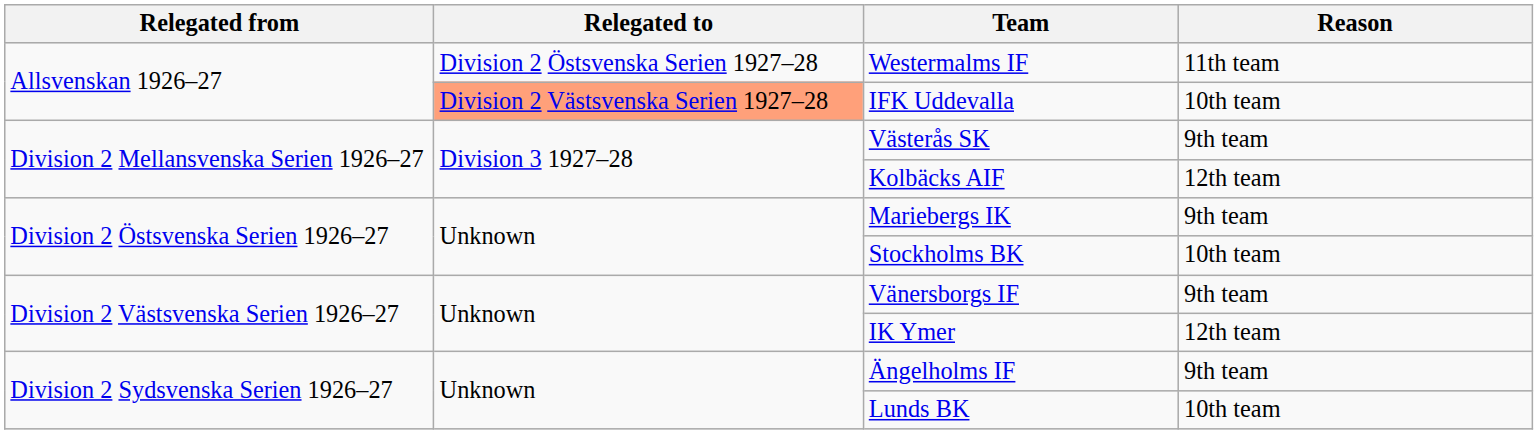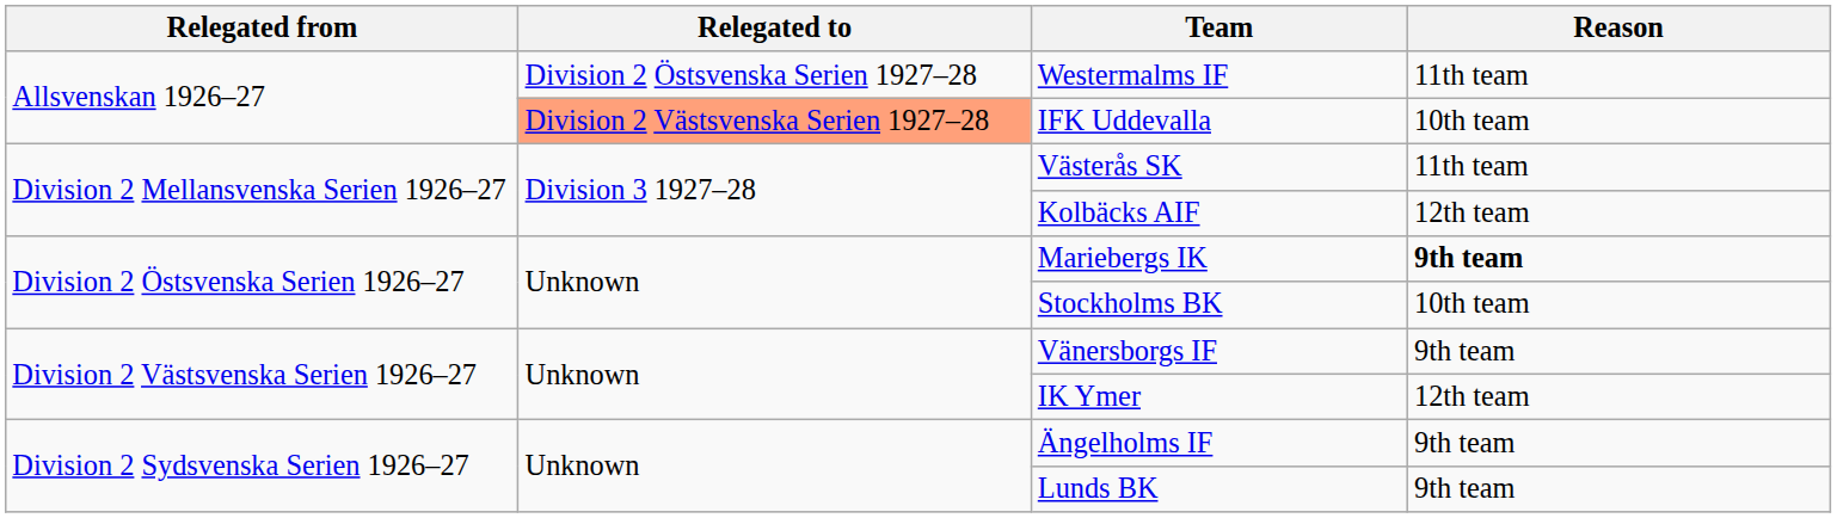 <table class="wikitable" style="text-align: left;">
 <tr>
 <th style="width: 275px;">Relegated from</th>
 <th style="width: 275px;">Relegated to</th>
 <th style="width: 200px;">Team</th>
 <th style="width: 225px;">Reason</th>
 </tr>
 <tr>
 <td rowspan=2><a href='#'>Allsvenskan</a> 1926–27</td>
 <td><a href='#'>Division 2</a> <a href='#'>Östsvenska Serien</a> 1927–28</td>
 <td><a href='#'>Westermalms IF</a></td>
 <td>11th team</td>
 </tr>
 <tr>
 <td style="background: lightsalmon;"><a href='#'>Division 2</a> <a href='#'>Västsvenska Serien</a> 1927–28</td>
 <td><a href='#'>IFK Uddevalla</a></td>
 <td>10th team</td>
 </tr>
 <tr>
 <td rowspan=2><a href='#'>Division 2</a> <a href='#'>Mellansvenska Serien</a> 1926–27</td>
 <td rowspan=2><a href='#'>Division 3</a> 1927–28</td>
 <td><a href='#'>Västerås SK</a></td>
-<td>9th team</td>
+<td>11th team</td>
 </tr>
 <tr>
 <td><a href='#'>Kolbäcks AIF</a></td>
 <td>12th team</td>
 </tr>
 <tr>
 <td rowspan=2><a href='#'>Division 2</a> <a href='#'>Östsvenska Serien</a> 1926–27</td>
 <td rowspan=2>Unknown</td>
 <td><a href='#'>Mariebergs IK</a></td>
-<td>9th team</td>
+<td><strong>9th team</strong></td>
 </tr>
 <tr>
 <td><a href='#'>Stockholms BK</a></td>
 <td>10th team</td>
 </tr>
 <tr>
 <td rowspan=2><a href='#'>Division 2</a> <a href='#'>Västsvenska Serien</a> 1926–27</td>
 <td rowspan=2>Unknown</td>
 <td><a href='#'>Vänersborgs IF</a></td>
 <td>9th team</td>
 </tr>
 <tr>
 <td><a href='#'>IK Ymer</a></td>
 <td>12th team</td>
 </tr>
 <tr>
 <td rowspan=2><a href='#'>Division 2</a> <a href='#'>Sydsvenska Serien</a> 1926–27</td>
 <td rowspan=2>Unknown</td>
 <td><a href='#'>Ängelholms IF</a></td>
 <td>9th team</td>
 </tr>
 <tr>
 <td><a href='#'>Lunds BK</a></td>
-<td>10th team</td>
+<td>9th team</td>
 </tr>
 </table>
